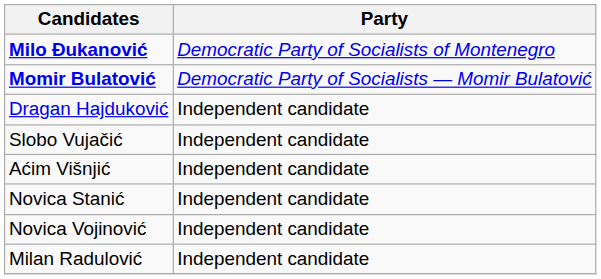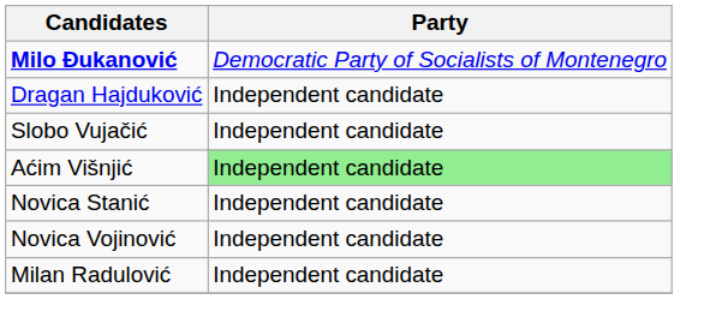 <table class=wikitable>
 <tr>
 <th>Candidates</th>
 <th>Party</th>
 </tr>
 <tr>
 <td><strong><a href='#'>Milo Đukanović</a></strong></td>
 <td><em><a href='#'>Democratic Party of Socialists of Montenegro</a></em></td>
-</tr>
-<tr>
-<td><strong><a href='#'>Momir Bulatović</a></strong></td>
-<td><em><a href='#'>Democratic Party of Socialists — Momir Bulatović</a></em></td>
 </tr>
 <tr>
 <td><a href='#'>Dragan Hajduković</a></td>
 <td>Independent candidate</td>
 </tr>
 <tr>
 <td>Slobo Vujačić</td>
 <td>Independent candidate</td>
 </tr>
 <tr>
 <td>Aćim Višnjić</td>
-<td>Independent candidate</td>
+<td style="background: lightgreen;">Independent candidate</td>
 </tr>
 <tr>
 <td>Novica Stanić</td>
 <td>Independent candidate</td>
 </tr>
 <tr>
 <td>Novica Vojinović</td>
 <td>Independent candidate</td>
 </tr>
 <tr>
 <td>Milan Radulović</td>
 <td>Independent candidate</td>
 </tr>
 <tr>
 </tr>
 </table>
